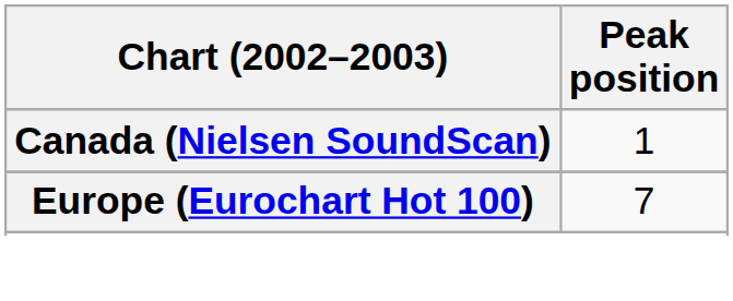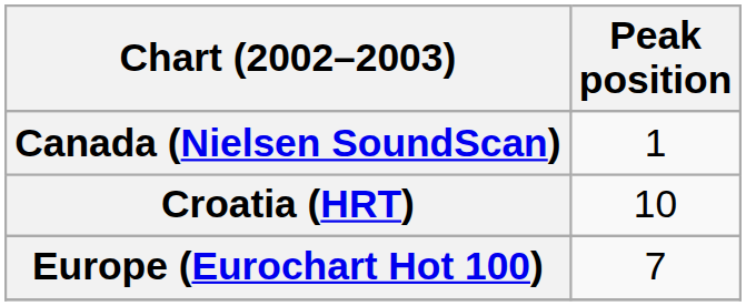 <table class="wikitable sortable plainrowheaders" style="text-align:center">
 <tr>
 <th>Chart (2002–2003)</th>
 <th>Peak<br>position</th>
 </tr>
 <tr>
 </tr>
 <tr>
 </tr>
 <tr>
 </tr>
 <tr>
 </tr>
 <tr>
 </tr>
 <tr>
 <th scope="row">Canada (<a href='#'>Nielsen SoundScan</a>)</th>
 <td>1</td>
+</tr>
+<tr>
+<th scope="row">Croatia (<a href='#'>HRT</a>)</th>
+<td>10</td>
 </tr>
 <tr>
 </tr>
 <tr>
 <th scope="row">Europe (<a href='#'>Eurochart Hot 100</a>)</th>
 <td>7</td>
 </tr>
 <tr>
 </tr>
 <tr>
 </tr>
 <tr>
 </tr>
 <tr>
 </tr>
 <tr>
 </tr>
 <tr>
 </tr>
 <tr>
 </tr>
 <tr>
 </tr>
 <tr>
 </tr>
 <tr>
 </tr>
 <tr>
 </tr>
 <tr>
 </tr>
 <tr>
 </tr>
 <tr>
 </tr>
 <tr>
 </tr>
 <tr>
 </tr>
 <tr>
 </tr>
 <tr>
 </tr>
 </table>
